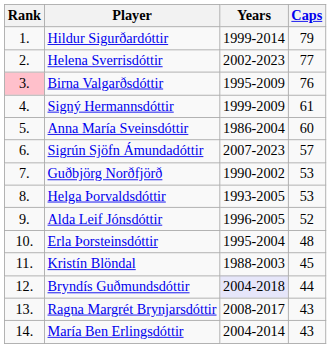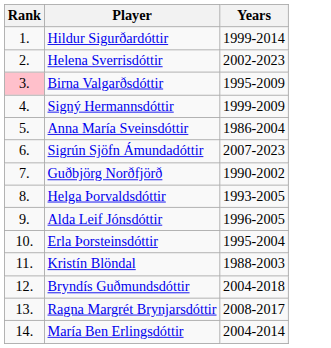 <table class="wikitable sortable" style="text-align: center;">
 <tr>
 <th>Rank</th>
 <th class="unsortable">Player</th>
 <th>Years</th>
-<th><a href='#'>Caps</a></th>
 </tr>
 <tr>
 <td>1.</td>
 <td style="text-align: left;"><a href='#'>Hildur Sigurðardóttir</a></td>
 <td>1999-2014</td>
-<td>79</td>
 </tr>
 <tr>
 <td>2.</td>
 <td style="text-align: left;"><a href='#'>Helena Sverrisdóttir</a></td>
 <td>2002-2023</td>
-<td>77</td>
 </tr>
 <tr>
 <td style="background: pink;">3.</td>
 <td style="text-align: left;"><a href='#'>Birna Valgarðsdóttir</a></td>
 <td>1995-2009</td>
-<td>76</td>
 </tr>
 <tr>
 <td>4.</td>
 <td style="text-align: left;"><a href='#'>Signý Hermannsdóttir</a></td>
 <td>1999-2009</td>
-<td>61</td>
 </tr>
 <tr>
 <td>5.</td>
 <td style="text-align: left;"><a href='#'>Anna María Sveinsdóttir</a></td>
 <td>1986-2004</td>
-<td>60</td>
 </tr>
 <tr>
 <td>6.</td>
 <td style="text-align: left;"><a href='#'>Sigrún Sjöfn Ámundadóttir</a></td>
 <td>2007-2023</td>
-<td>57</td>
 </tr>
 <tr>
 <td>7.</td>
 <td style="text-align: left;"><a href='#'>Guðbjörg Norðfjörð</a></td>
 <td>1990-2002</td>
-<td>53</td>
 </tr>
 <tr>
 <td>8.</td>
 <td style="text-align: left;"><a href='#'>Helga Þorvaldsdóttir</a></td>
 <td>1993-2005</td>
-<td>53</td>
 </tr>
 <tr>
 <td>9.</td>
 <td style="text-align: left;"><a href='#'>Alda Leif Jónsdóttir</a></td>
 <td>1996-2005</td>
-<td>52</td>
 </tr>
 <tr>
 <td>10.</td>
 <td style="text-align: left;"><a href='#'>Erla Þorsteinsdóttir</a></td>
 <td>1995-2004</td>
-<td>48</td>
 </tr>
 <tr>
 <td>11.</td>
 <td style="text-align: left;"><a href='#'>Kristín Blöndal</a></td>
 <td>1988-2003</td>
-<td>45</td>
 </tr>
 <tr>
 <td>12.</td>
 <td style="text-align: left;"><a href='#'>Bryndís Guðmundsdóttir</a></td>
-<td style="background: lavender;">2004-2018</td>
-<td>44</td>
+<td>2004-2018</td>
 </tr>
 <tr>
 <td>13.</td>
 <td style="text-align: left;"><a href='#'>Ragna Margrét Brynjarsdóttir</a></td>
 <td>2008-2017</td>
-<td>43</td>
 </tr>
 <tr>
 <td>14.</td>
 <td style="text-align: left;"><a href='#'>María Ben Erlingsdóttir</a></td>
 <td>2004-2014</td>
-<td>43</td>
 </tr>
 </table>
